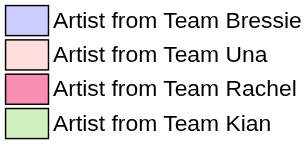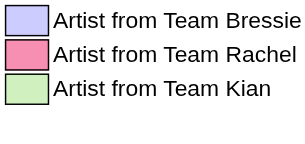 <table class="toccolours" style="font-size: 100%; white-space: nowrap;">
 <tr>
 <td style="background-color:#ccf; border: 1px solid black">      </td>
 <td>Artist from Team Bressie</td>
-</tr>
-<tr>
-<td style="background-color:#ffdddd; border: 1px solid black">      </td>
-<td>Artist from Team Una</td>
 </tr>
 <tr>
 <td style="background-color:#f78fb2; border: 1px solid black">      </td>
 <td>Artist from Team Rachel</td>
 </tr>
 <tr>
 <td style="background-color:#d0f0c0; border: 1px solid black">      </td>
 <td>Artist from Team Kian</td>
 </tr>
 </table>
